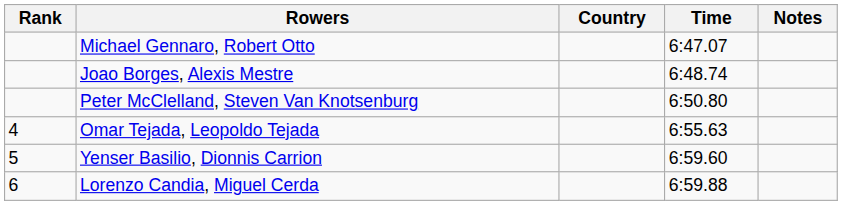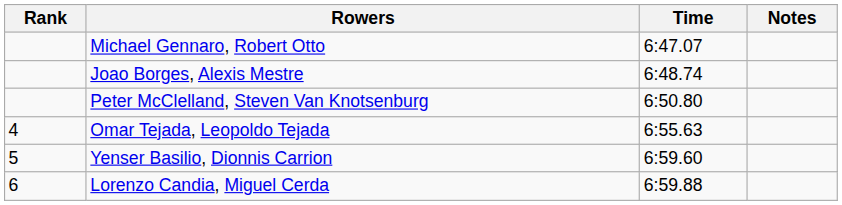 <table class="wikitable" width=60%>
 <tr>
 <th>Rank</th>
 <th>Rowers</th>
-<th>Country</th>
 <th>Time</th>
 <th>Notes</th>
 </tr>
 <tr>
 <td></td>
 <td><a href='#'>Michael Gennaro</a>, <a href='#'>Robert Otto</a></td>
-<td></td>
 <td>6:47.07</td>
 <td></td>
 </tr>
 <tr>
 <td></td>
 <td><a href='#'>Joao Borges</a>, <a href='#'>Alexis Mestre</a></td>
-<td></td>
 <td>6:48.74</td>
 <td></td>
 </tr>
 <tr>
 <td></td>
 <td><a href='#'>Peter McClelland</a>, <a href='#'>Steven Van Knotsenburg</a></td>
-<td></td>
 <td>6:50.80</td>
 <td></td>
 </tr>
 <tr>
 <td>4</td>
 <td><a href='#'>Omar Tejada</a>, <a href='#'>Leopoldo Tejada</a></td>
-<td></td>
 <td>6:55.63</td>
 <td></td>
 </tr>
 <tr>
 <td>5</td>
 <td><a href='#'>Yenser Basilio</a>, <a href='#'>Dionnis Carrion</a></td>
-<td></td>
 <td>6:59.60</td>
 <td></td>
 </tr>
 <tr>
 <td>6</td>
 <td><a href='#'>Lorenzo Candia</a>, <a href='#'>Miguel Cerda</a></td>
-<td></td>
 <td>6:59.88</td>
 <td></td>
 </tr>
 </table>
